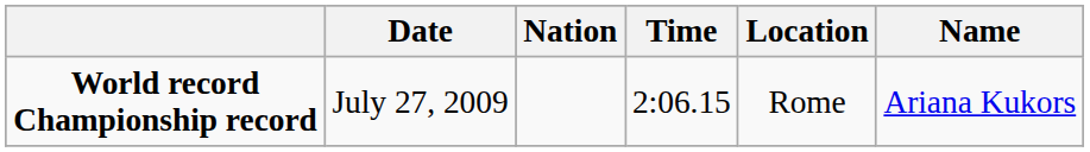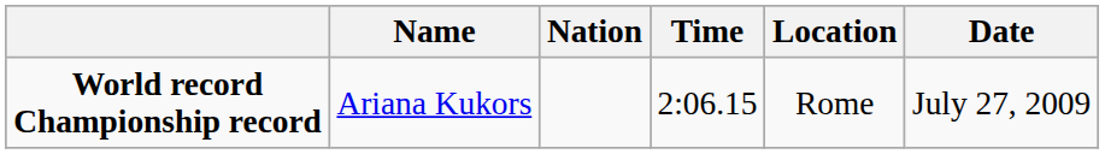 <table class=wikitable style=text-align:center>
 <tr>
 <th></th>
-<th>Date</th>
+<th>Name</th>
 <th>Nation</th>
 <th>Time</th>
 <th>Location</th>
-<th>Name</th>
+<th>Date</th>
 </tr>
 <tr>
 <td><strong>World record</strong> <br> <strong>Championship record</strong></td>
-<td>July 27, 2009</td>
+<td><a href='#'>Ariana Kukors</a></td>
 <td></td>
 <td align=left>2:06.15</td>
 <td>Rome</td>
-<td><a href='#'>Ariana Kukors</a></td>
+<td>July 27, 2009</td>
 </tr>
 </table>
